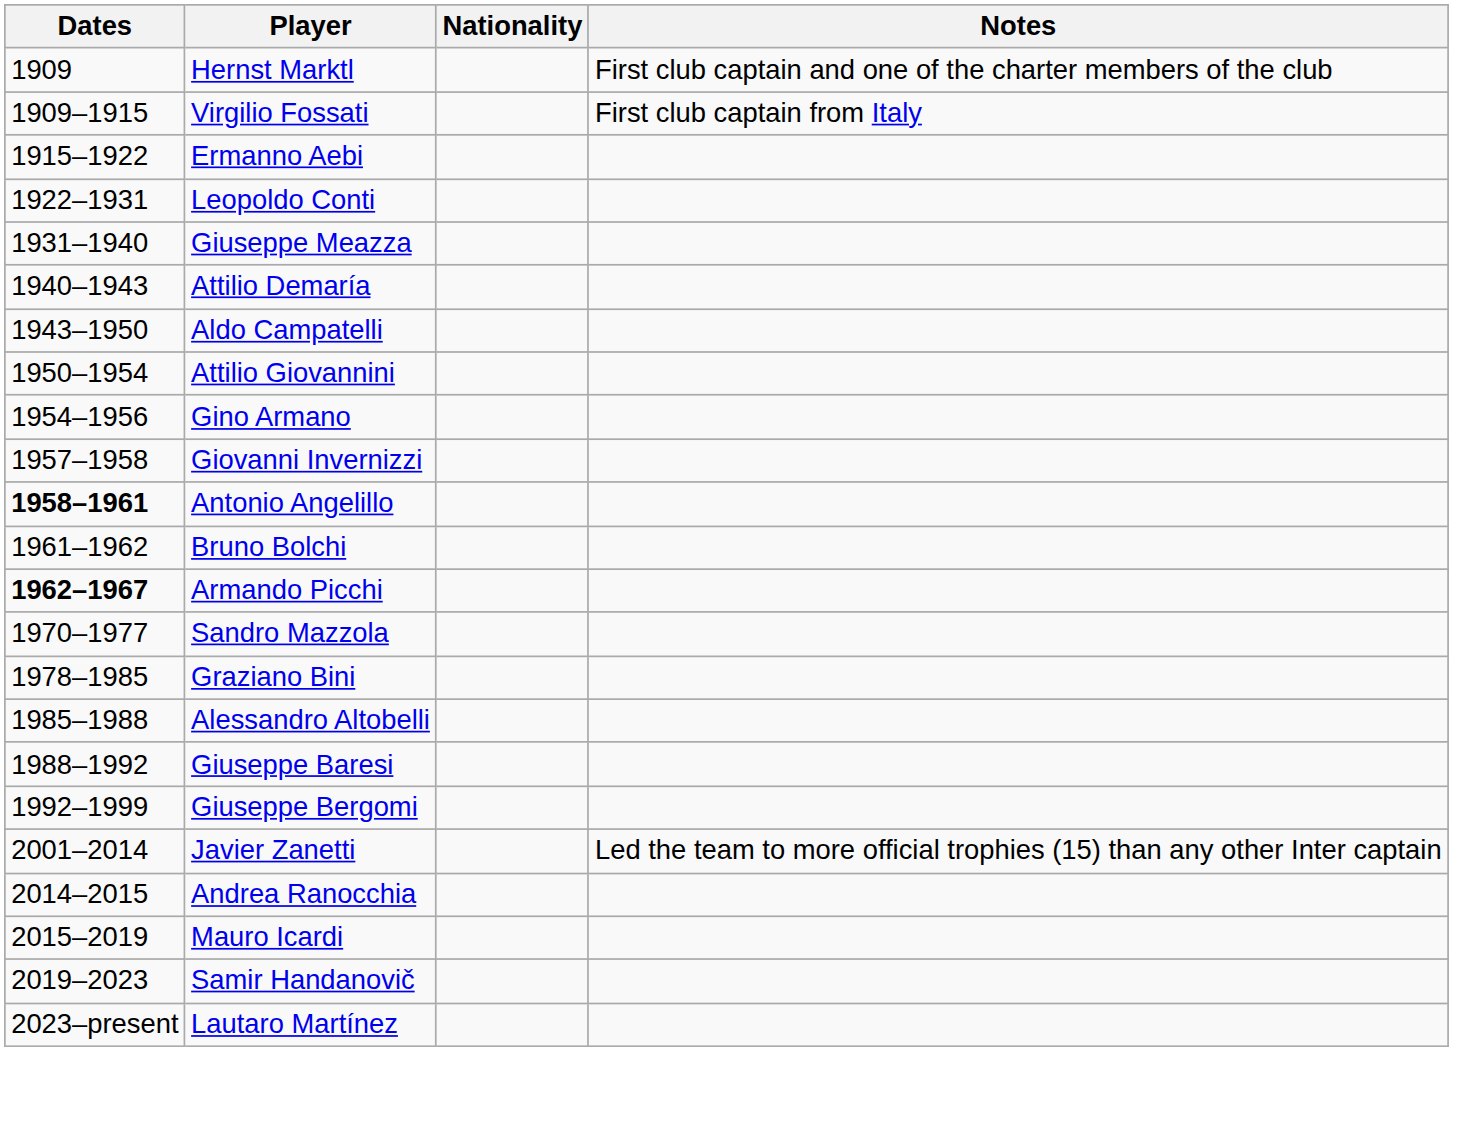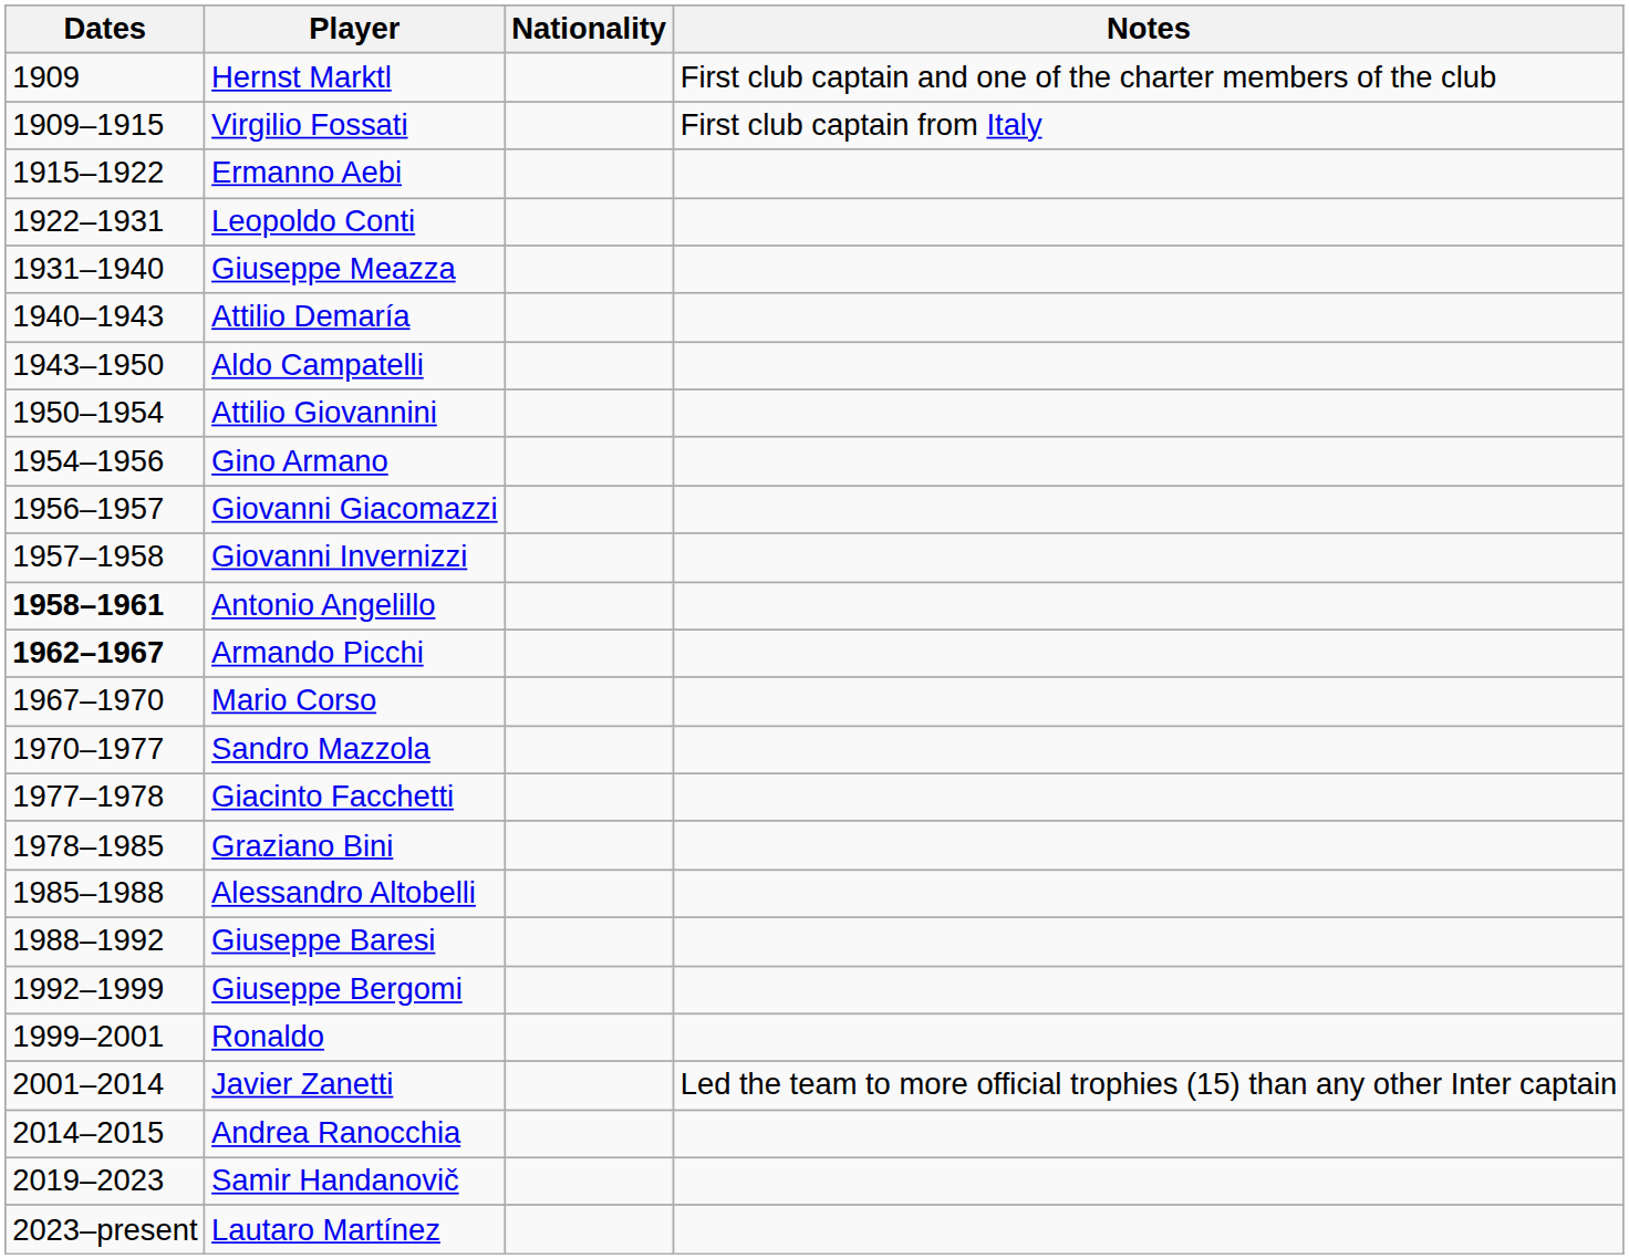 <table class="wikitable plainrowheaders sortable">
 <tr>
 <th scope="col">Dates</th>
 <th scope="col">Player</th>
 <th scope="col">Nationality</th>
 <th scope="col" class="unsortable">Notes</th>
 </tr>
 <tr>
 <td>1909</td>
 <td scope="row"><a href='#'>Hernst Marktl</a></td>
 <td align="center"></td>
 <td>First club captain and one of the charter members of the club</td>
 </tr>
 <tr>
 <td>1909–1915</td>
 <td scope="row"><a href='#'>Virgilio Fossati</a></td>
 <td align="center"></td>
 <td>First club captain from <a href='#'>Italy</a></td>
 </tr>
 <tr>
 <td>1915–1922</td>
 <td scope="row"><a href='#'>Ermanno Aebi</a></td>
 <td align="center"> </td>
 <td></td>
 </tr>
 <tr>
 <td>1922–1931</td>
 <td scope="row"><a href='#'>Leopoldo Conti</a></td>
 <td align="center"></td>
 <td></td>
 </tr>
 <tr>
 <td>1931–1940</td>
 <td scope="row"><a href='#'>Giuseppe Meazza</a></td>
 <td align="center"></td>
 <td></td>
 </tr>
 <tr>
 <td>1940–1943</td>
 <td scope="row"><a href='#'>Attilio Demaría</a></td>
 <td align="center"> </td>
 <td></td>
 </tr>
 <tr>
 <td>1943–1950</td>
 <td scope="row"><a href='#'>Aldo Campatelli</a></td>
 <td align="center"></td>
 <td></td>
 </tr>
 <tr>
 <td>1950–1954</td>
 <td scope="row"><a href='#'>Attilio Giovannini</a></td>
 <td align="center"></td>
 <td></td>
 </tr>
 <tr>
 <td>1954–1956</td>
 <td scope="row"><a href='#'>Gino Armano</a></td>
 <td align="center"></td>
 <td></td>
 </tr>
 <tr>
+<td>1956–1957</td>
+<td scope="row"><a href='#'>Giovanni Giacomazzi</a></td>
+<td align="center"></td>
+<td></td>
+</tr>
+<tr>
 <td>1957–1958</td>
 <td scope="row"><a href='#'>Giovanni Invernizzi</a></td>
 <td align="center"></td>
 <td></td>
 </tr>
 <tr>
 <td><strong>1958–1961</strong></td>
 <td scope="row"><a href='#'>Antonio Angelillo</a></td>
 <td align="center"> </td>
 <td></td>
 </tr>
 <tr>
-<td>1961–1962</td>
-<td scope="row"><a href='#'>Bruno Bolchi</a></td>
-<td align="center"></td>
-<td></td>
-</tr>
-<tr>
 <td><strong>1962–1967</strong></td>
 <td scope="row"><a href='#'>Armando Picchi</a></td>
 <td align="center"></td>
 <td></td>
 </tr>
 <tr>
+<td>1967–1970</td>
+<td scope="row"><a href='#'>Mario Corso</a></td>
+<td align="center"></td>
+<td></td>
+</tr>
+<tr>
 <td>1970–1977</td>
 <td scope="row"><a href='#'>Sandro Mazzola</a></td>
+<td align="center"></td>
+<td></td>
+</tr>
+<tr>
+<td>1977–1978</td>
+<td scope="row"><a href='#'>Giacinto Facchetti</a></td>
 <td align="center"></td>
 <td></td>
 </tr>
 <tr>
 <td>1978–1985</td>
 <td scope="row"><a href='#'>Graziano Bini</a></td>
 <td align="center"></td>
 <td></td>
 </tr>
 <tr>
 <td>1985–1988</td>
 <td scope="row"><a href='#'>Alessandro Altobelli</a></td>
 <td align="center"></td>
 <td></td>
 </tr>
 <tr>
 <td>1988–1992</td>
 <td scope="row"><a href='#'>Giuseppe Baresi</a></td>
 <td align="center"></td>
 <td></td>
 </tr>
 <tr>
 <td>1992–1999</td>
 <td scope="row"><a href='#'>Giuseppe Bergomi</a></td>
 <td align="center"></td>
 <td></td>
 </tr>
 <tr>
+<td>1999–2001</td>
+<td scope="row"><a href='#'>Ronaldo</a></td>
+<td align="center"></td>
+<td></td>
+</tr>
+<tr>
 <td>2001–2014</td>
 <td scope="row"><a href='#'>Javier Zanetti</a></td>
 <td align="center"></td>
 <td>Led the team to more official trophies (15) than any other Inter captain</td>
 </tr>
 <tr>
 <td>2014–2015</td>
 <td scope="row"><a href='#'>Andrea Ranocchia</a></td>
-<td align="center"></td>
-<td></td>
-</tr>
-<tr>
-<td>2015–2019</td>
-<td scope="row"><a href='#'>Mauro Icardi</a></td>
 <td align="center"></td>
 <td></td>
 </tr>
 <tr>
 <td>2019–2023</td>
 <td scope="row"><a href='#'>Samir Handanovič</a></td>
 <td align="center"></td>
 <td></td>
 </tr>
 <tr>
 <td>2023–present</td>
 <td scope="row"><a href='#'>Lautaro Martínez</a></td>
 <td align="center"></td>
 <td></td>
 </tr>
 </table>
